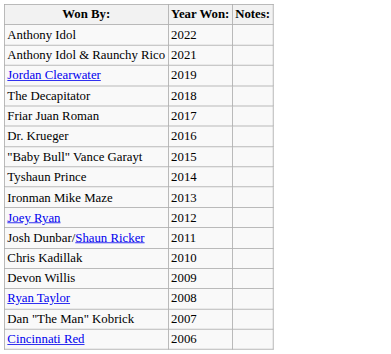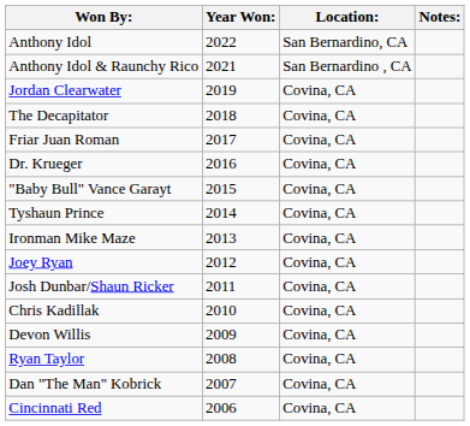 <table class="wikitable">
 <tr>
 <th>Won By:</th>
 <th>Year Won:</th>
+<th>Location:</th>
 <th>Notes:</th>
 </tr>
 <tr>
 <td>Anthony Idol</td>
 <td>2022</td>
+<td>San Bernardino, CA</td>
 <td></td>
 </tr>
 <tr>
 <td>Anthony Idol & Raunchy Rico</td>
 <td>2021</td>
+<td>San Bernardino , CA</td>
 <td></td>
 </tr>
 <tr>
 <td><a href='#'>Jordan Clearwater</a></td>
 <td>2019</td>
+<td>Covina, CA</td>
 <td></td>
 </tr>
 <tr>
 <td>The Decapitator</td>
 <td>2018</td>
+<td>Covina, CA</td>
 <td></td>
 </tr>
 <tr>
 <td>Friar Juan Roman</td>
 <td>2017</td>
+<td>Covina, CA</td>
 <td></td>
 </tr>
 <tr>
 <td>Dr. Krueger</td>
 <td>2016</td>
+<td>Covina, CA</td>
 <td></td>
 </tr>
 <tr>
 <td>"Baby Bull" Vance Garayt</td>
 <td>2015</td>
+<td>Covina, CA</td>
 <td></td>
 </tr>
 <tr>
 <td>Tyshaun Prince</td>
 <td>2014</td>
+<td>Covina, CA</td>
 <td></td>
 </tr>
 <tr>
 <td>Ironman Mike Maze</td>
 <td>2013</td>
+<td>Covina, CA</td>
 <td></td>
 </tr>
 <tr>
 <td><a href='#'>Joey Ryan</a></td>
 <td>2012</td>
+<td>Covina, CA</td>
 <td></td>
 </tr>
 <tr>
 <td>Josh Dunbar/<a href='#'>Shaun Ricker</a></td>
 <td>2011</td>
+<td>Covina, CA</td>
 <td></td>
 </tr>
 <tr>
 <td>Chris Kadillak</td>
 <td>2010</td>
+<td>Covina, CA</td>
 <td></td>
 </tr>
 <tr>
 <td>Devon Willis</td>
 <td>2009</td>
+<td>Covina, CA</td>
 <td></td>
 </tr>
 <tr>
 <td><a href='#'>Ryan Taylor</a></td>
 <td>2008</td>
+<td>Covina, CA</td>
 <td></td>
 </tr>
 <tr>
 <td>Dan "The Man" Kobrick</td>
 <td>2007</td>
+<td>Covina, CA</td>
 <td></td>
 </tr>
 <tr>
 <td><a href='#'>Cincinnati Red</a></td>
 <td>2006</td>
+<td>Covina, CA</td>
 <td></td>
 </tr>
 </table>
